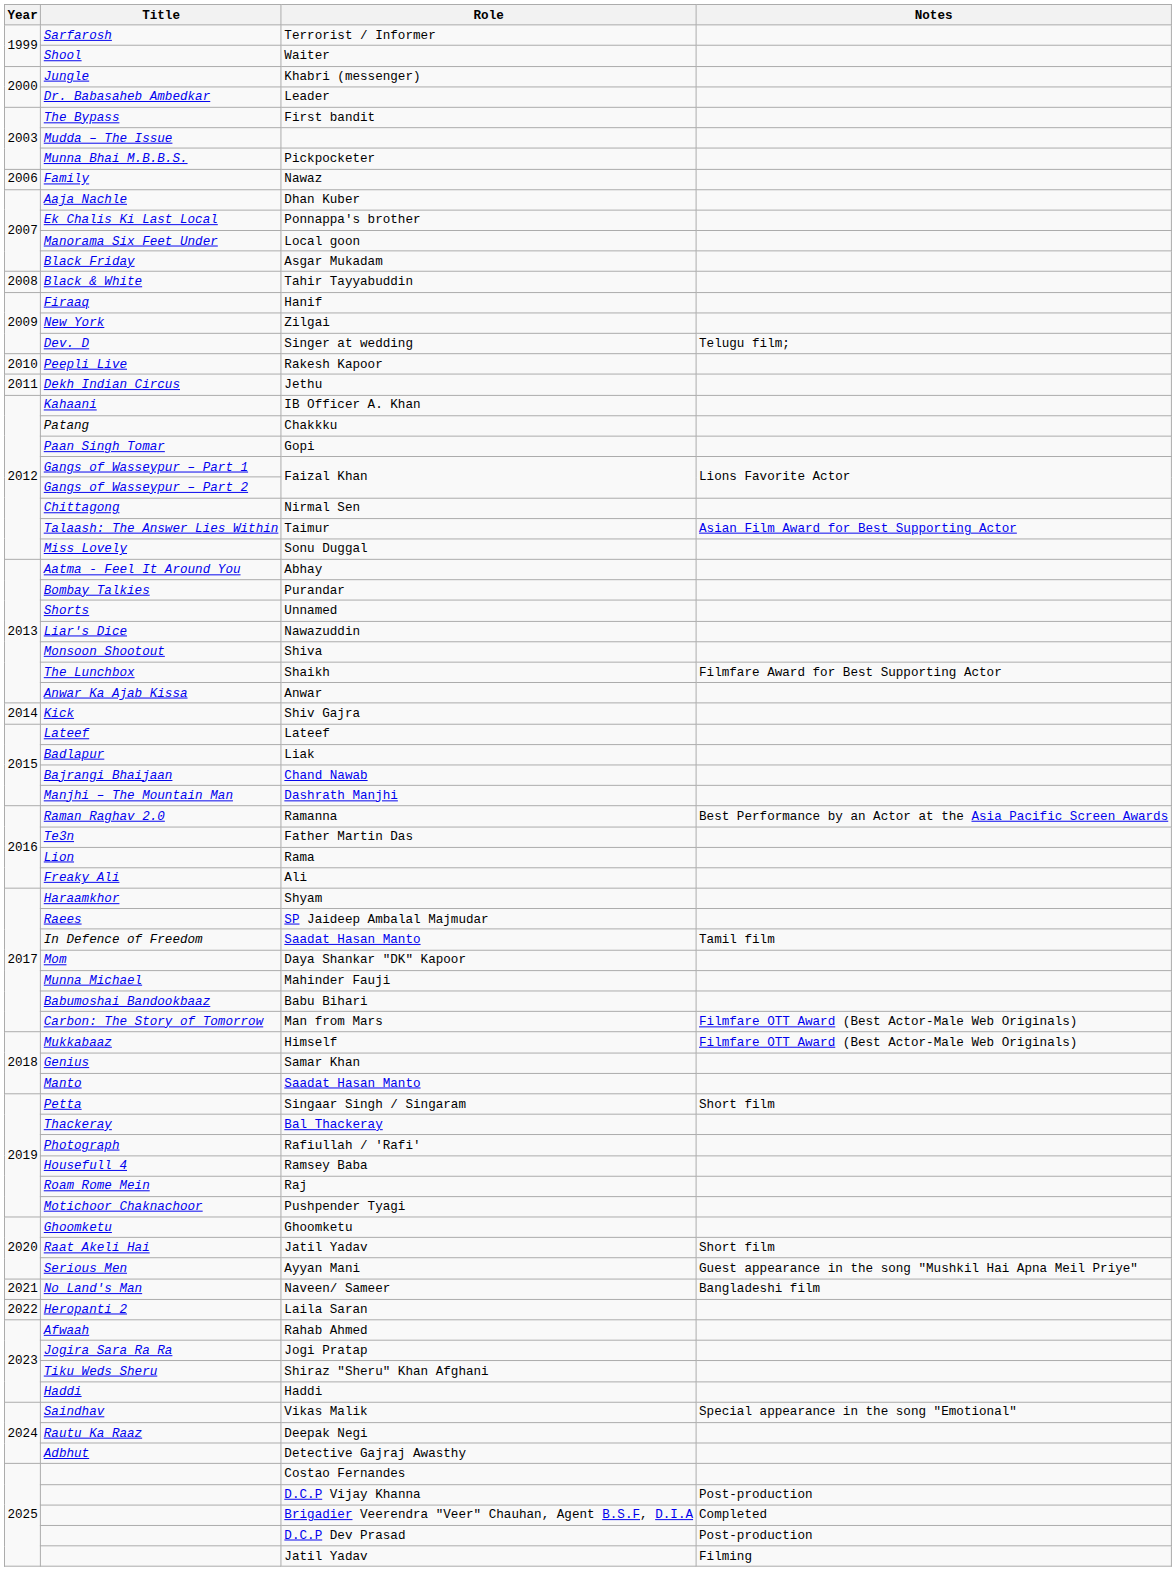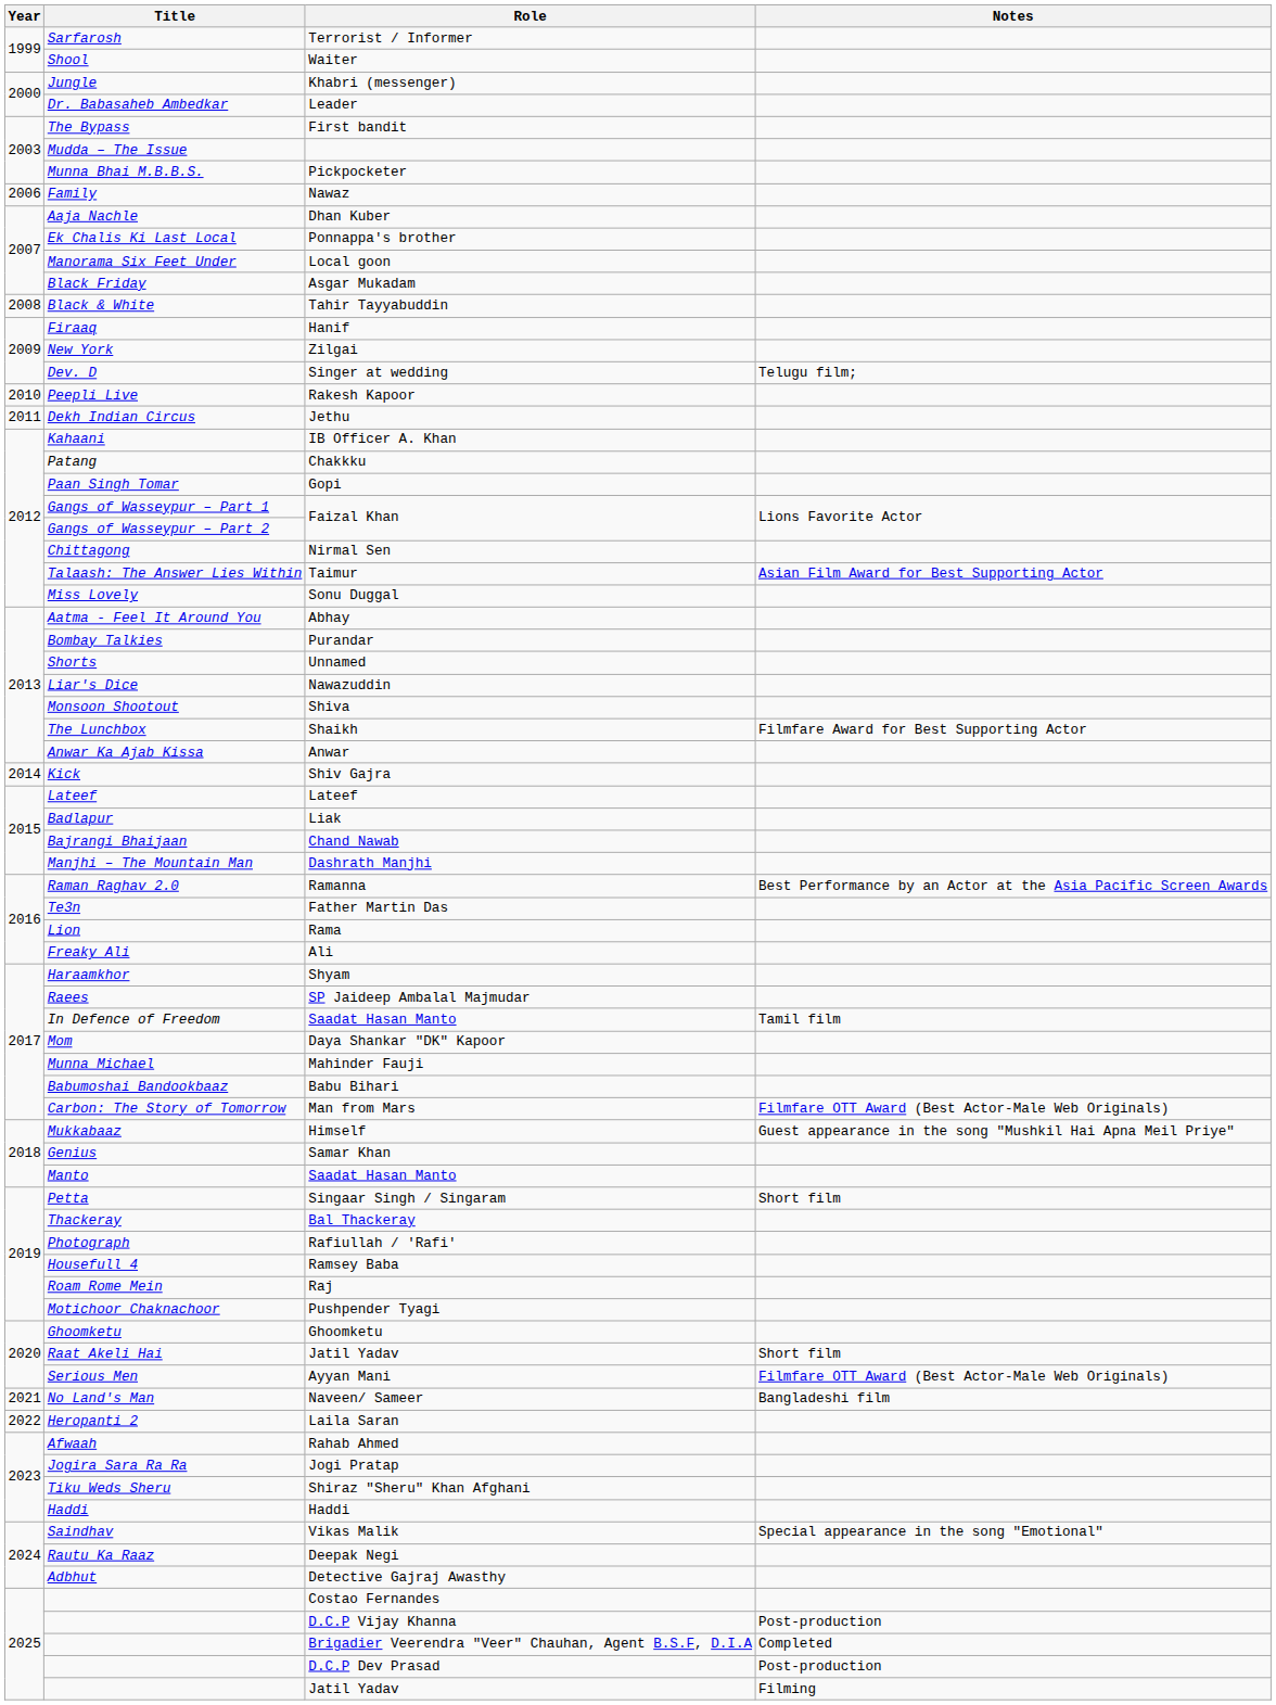 <table class="wikitable sortable">
 <tr>
 <th scope="col">Year</th>
 <th scope="col">Title</th>
 <th scope="col">Role</th>
 <th class="unsortable" scope="col">Notes</th>
 </tr>
 <tr>
 <td rowspan="2">1999</td>
 <td><em><a href='#'>Sarfarosh</a></em></td>
 <td>Terrorist / Informer</td>
 <td></td>
 </tr>
 <tr>
 <td><em><a href='#'>Shool</a></em></td>
 <td>Waiter</td>
 <td></td>
 </tr>
 <tr>
 <td rowspan="2">2000</td>
 <td><em><a href='#'>Jungle</a></em></td>
 <td>Khabri (messenger)</td>
 <td></td>
 </tr>
 <tr>
 <td><em><a href='#'>Dr. Babasaheb Ambedkar</a></em></td>
 <td>Leader</td>
 <td></td>
 </tr>
 <tr>
 <td rowspan="3">2003</td>
 <td><em><a href='#'>The Bypass</a></em></td>
 <td>First bandit</td>
 <td></td>
 </tr>
 <tr>
 <td><em><a href='#'>Mudda – The Issue</a></em></td>
 <td></td>
 <td></td>
 </tr>
 <tr>
 <td><em><a href='#'>Munna Bhai M.B.B.S.</a></em></td>
 <td>Pickpocketer</td>
 <td></td>
 </tr>
 <tr>
 <td>2006</td>
 <td><em><a href='#'>Family</a></em></td>
 <td>Nawaz</td>
 <td></td>
 </tr>
 <tr>
 <td rowspan="4">2007</td>
 <td><em><a href='#'>Aaja Nachle</a></em></td>
 <td>Dhan Kuber</td>
 <td></td>
 </tr>
 <tr>
 <td><em><a href='#'>Ek Chalis Ki Last Local</a></em></td>
 <td>Ponnappa's brother</td>
 <td></td>
 </tr>
 <tr>
 <td><em><a href='#'>Manorama Six Feet Under</a></em></td>
 <td>Local goon</td>
 <td></td>
 </tr>
 <tr>
 <td><em><a href='#'>Black Friday</a></em></td>
 <td>Asgar Mukadam</td>
 <td></td>
 </tr>
 <tr>
 <td>2008</td>
 <td><em><a href='#'>Black & White</a></em></td>
 <td>Tahir Tayyabuddin</td>
 <td></td>
 </tr>
 <tr>
 <td rowspan="3">2009</td>
 <td><em><a href='#'>Firaaq</a></em></td>
 <td>Hanif</td>
 <td></td>
 </tr>
 <tr>
 <td><em><a href='#'>New York</a></em></td>
 <td>Zilgai</td>
 <td></td>
 </tr>
 <tr>
 <td><em><a href='#'> Dev. D</a></em></td>
 <td>Singer at wedding</td>
 <td>Telugu film;</td>
 </tr>
 <tr>
 <td>2010</td>
 <td><em><a href='#'>Peepli Live</a></em></td>
 <td>Rakesh Kapoor</td>
 <td></td>
 </tr>
 <tr>
 <td>2011</td>
 <td><em><a href='#'>Dekh Indian Circus</a></em></td>
 <td>Jethu</td>
 <td></td>
 </tr>
 <tr>
 <td rowspan="8">2012</td>
 <td><em><a href='#'>Kahaani</a></em></td>
 <td>IB Officer A. Khan</td>
 <td></td>
 </tr>
 <tr>
 <td><em>Patang</em></td>
 <td>Chakkku</td>
 <td></td>
 </tr>
 <tr>
 <td><em><a href='#'>Paan Singh Tomar</a></em></td>
 <td>Gopi</td>
 <td></td>
 </tr>
 <tr>
 <td><em><a href='#'>Gangs of Wasseypur – Part 1</a></em></td>
 <td rowspan="2">Faizal Khan</td>
 <td rowspan="2">Lions Favorite Actor</td>
 </tr>
 <tr>
 <td><em><a href='#'>Gangs of Wasseypur – Part 2</a></em></td>
 </tr>
 <tr>
 <td><em><a href='#'>Chittagong</a></em></td>
 <td>Nirmal Sen</td>
 <td></td>
 </tr>
 <tr>
 <td><em><a href='#'>Talaash: The Answer Lies Within</a></em></td>
 <td>Taimur</td>
 <td><a href='#'>Asian Film Award for Best Supporting Actor</a></td>
 </tr>
 <tr>
 <td><em><a href='#'>Miss Lovely</a></em></td>
 <td>Sonu Duggal</td>
 <td></td>
 </tr>
 <tr>
 <td rowspan="7">2013</td>
 <td><em><a href='#'>Aatma - Feel It Around You</a></em></td>
 <td>Abhay</td>
 <td></td>
 </tr>
 <tr>
 <td><em><a href='#'>Bombay Talkies</a></em></td>
 <td>Purandar</td>
 <td></td>
 </tr>
 <tr>
 <td><em><a href='#'>Shorts</a></em></td>
 <td>Unnamed</td>
 <td></td>
 </tr>
 <tr>
 <td><em><a href='#'>Liar's Dice</a></em></td>
 <td>Nawazuddin</td>
 <td></td>
 </tr>
 <tr>
 <td><em><a href='#'>Monsoon Shootout</a></em></td>
 <td>Shiva</td>
 <td></td>
 </tr>
 <tr>
 <td><em><a href='#'>The Lunchbox</a></em></td>
 <td>Shaikh</td>
 <td>Filmfare Award for Best Supporting Actor</td>
 </tr>
 <tr>
 <td><em><a href='#'>Anwar Ka Ajab Kissa</a></em></td>
 <td>Anwar</td>
 <td></td>
 </tr>
 <tr>
 <td>2014</td>
 <td><em><a href='#'>Kick</a></em></td>
 <td>Shiv Gajra</td>
 <td></td>
 </tr>
 <tr>
 <td rowspan="4">2015</td>
 <td><em><a href='#'>Lateef</a></em></td>
 <td>Lateef</td>
 <td></td>
 </tr>
 <tr>
 <td><em><a href='#'>Badlapur</a></em></td>
 <td>Liak</td>
 <td></td>
 </tr>
 <tr>
 <td><em><a href='#'>Bajrangi Bhaijaan</a></em></td>
 <td><a href='#'>Chand Nawab</a></td>
 <td></td>
 </tr>
 <tr>
 <td><em><a href='#'>Manjhi – The Mountain Man</a></em></td>
 <td><a href='#'>Dashrath Manjhi</a></td>
 <td></td>
 </tr>
 <tr>
 <td rowspan="4">2016</td>
 <td><em><a href='#'>Raman Raghav 2.0</a></em></td>
 <td>Ramanna</td>
 <td>Best Performance by an Actor at the <a href='#'>Asia Pacific Screen Awards</a></td>
 </tr>
 <tr>
 <td><em><a href='#'>Te3n</a></em></td>
 <td>Father Martin Das</td>
 <td></td>
 </tr>
 <tr>
 <td><em><a href='#'>Lion</a></em></td>
 <td>Rama</td>
 <td></td>
 </tr>
 <tr>
 <td><em><a href='#'>Freaky Ali</a></em></td>
 <td>Ali</td>
 <td></td>
 </tr>
 <tr>
 <td rowspan="7">2017</td>
 <td><em><a href='#'>Haraamkhor</a></em></td>
 <td>Shyam</td>
 <td></td>
 </tr>
 <tr>
 <td><em><a href='#'>Raees</a></em></td>
 <td><a href='#'>SP</a> Jaideep Ambalal Majmudar</td>
 <td></td>
 </tr>
 <tr>
 <td><em>In Defence of Freedom</em></td>
 <td><a href='#'>Saadat Hasan Manto</a></td>
 <td>Tamil film</td>
 </tr>
 <tr>
 <td><em><a href='#'>Mom</a></em></td>
 <td>Daya Shankar "DK" Kapoor</td>
 <td></td>
 </tr>
 <tr>
 <td><em><a href='#'>Munna Michael</a></em></td>
 <td>Mahinder Fauji</td>
 <td></td>
 </tr>
 <tr>
 <td><em><a href='#'>Babumoshai Bandookbaaz</a></em></td>
 <td>Babu Bihari</td>
 <td></td>
 </tr>
 <tr>
 <td><em><a href='#'>Carbon: The Story of Tomorrow</a></em></td>
 <td>Man from Mars</td>
 <td><a href='#'>Filmfare OTT Award</a> (Best Actor-Male Web Originals)</td>
 </tr>
 <tr>
 <td rowspan="3">2018</td>
 <td><em><a href='#'>Mukkabaaz</a></em></td>
 <td>Himself</td>
-<td><a href='#'>Filmfare OTT Award</a> (Best Actor-Male Web Originals)</td>
+<td>Guest appearance in the song "Mushkil Hai Apna Meil Priye"</td>
 </tr>
 <tr>
 <td><em><a href='#'>Genius</a></em></td>
 <td>Samar Khan</td>
 <td></td>
 </tr>
 <tr>
 <td><em><a href='#'>Manto</a></em></td>
 <td><a href='#'>Saadat Hasan Manto</a></td>
 <td></td>
 </tr>
 <tr>
 <td rowspan="6">2019</td>
 <td><em><a href='#'>Petta</a></em></td>
 <td>Singaar Singh / Singaram</td>
 <td>Short film</td>
 </tr>
 <tr>
 <td><em><a href='#'>Thackeray</a></em></td>
 <td><a href='#'>Bal Thackeray</a></td>
 <td></td>
 </tr>
 <tr>
 <td><em><a href='#'>Photograph</a></em></td>
 <td>Rafiullah / 'Rafi'</td>
 <td></td>
 </tr>
 <tr>
 <td><em><a href='#'>Housefull 4</a></em></td>
 <td>Ramsey Baba</td>
 <td></td>
 </tr>
 <tr>
 <td><em><a href='#'>Roam Rome Mein</a></em></td>
 <td>Raj</td>
 <td></td>
 </tr>
 <tr>
 <td><em><a href='#'>Motichoor Chaknachoor</a></em></td>
 <td>Pushpender Tyagi</td>
 <td></td>
 </tr>
 <tr>
 <td rowspan=3>2020</td>
 <td><em><a href='#'>Ghoomketu</a></em></td>
 <td>Ghoomketu</td>
 <td></td>
 </tr>
 <tr>
 <td><em><a href='#'>Raat Akeli Hai</a></em></td>
 <td>Jatil Yadav</td>
 <td>Short film</td>
 </tr>
 <tr>
 <td><em><a href='#'>Serious Men</a></em></td>
 <td>Ayyan Mani</td>
-<td>Guest appearance in the song "Mushkil Hai Apna Meil Priye"</td>
+<td><a href='#'>Filmfare OTT Award</a> (Best Actor-Male Web Originals)</td>
 </tr>
 <tr>
 <td>2021</td>
 <td><em><a href='#'>No Land's Man</a></em></td>
 <td>Naveen/ Sameer</td>
 <td>Bangladeshi film</td>
 </tr>
 <tr>
 <td>2022</td>
 <td><em><a href='#'>Heropanti 2</a></em></td>
 <td>Laila Saran</td>
 <td></td>
 </tr>
 <tr>
 <td rowspan="4">2023</td>
 <td><em><a href='#'>Afwaah</a></em></td>
 <td>Rahab Ahmed</td>
 <td></td>
 </tr>
 <tr>
 <td><em><a href='#'>Jogira Sara Ra Ra</a></em></td>
 <td>Jogi Pratap</td>
 <td></td>
 </tr>
 <tr>
 <td><em><a href='#'>Tiku Weds Sheru</a></em></td>
 <td>Shiraz "Sheru" Khan Afghani</td>
 <td></td>
 </tr>
 <tr>
 <td><em><a href='#'>Haddi</a></em></td>
 <td>Haddi</td>
 <td></td>
 </tr>
 <tr>
 <td rowspan="3">2024</td>
 <td><em><a href='#'>Saindhav</a></em></td>
 <td>Vikas Malik</td>
 <td>Special appearance in the song "Emotional"</td>
 </tr>
 <tr>
 <td><em><a href='#'>Rautu Ka Raaz</a></em></td>
 <td>Deepak Negi</td>
 <td></td>
 </tr>
 <tr>
 <td><em><a href='#'>Adbhut</a></em></td>
 <td>Detective Gajraj Awasthy</td>
 <td></td>
 </tr>
 <tr>
 <td rowspan="5">2025</td>
 <td></td>
 <td>Costao Fernandes</td>
 <td></td>
 </tr>
 <tr>
 <td></td>
 <td><a href='#'>D.C.P</a> Vijay Khanna</td>
 <td>Post-production</td>
 </tr>
 <tr>
 <td></td>
 <td><a href='#'>Brigadier</a> Veerendra "Veer" Chauhan, Agent <a href='#'>B.S.F</a>, <a href='#'>D.I.A</a></td>
 <td>Completed</td>
 </tr>
 <tr>
 <td></td>
 <td><a href='#'>D.C.P</a> Dev Prasad</td>
 <td>Post-production</td>
 </tr>
 <tr>
 <td></td>
 <td>Jatil Yadav</td>
 <td>Filming</td>
 </tr>
 </table>
